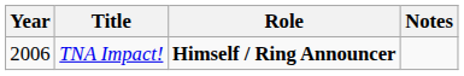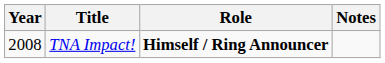 <table class="wikitable">
 <tr>
 <th>Year</th>
 <th>Title</th>
 <th>Role</th>
 <th>Notes</th>
 </tr>
 <tr>
-<td>2006</td>
+<td>2008</td>
 <td><em><a href='#'>TNA Impact!</a></em></td>
 <td><strong>Himself / Ring Announcer</strong></td>
 <td></td>
 </tr>
 </table>
